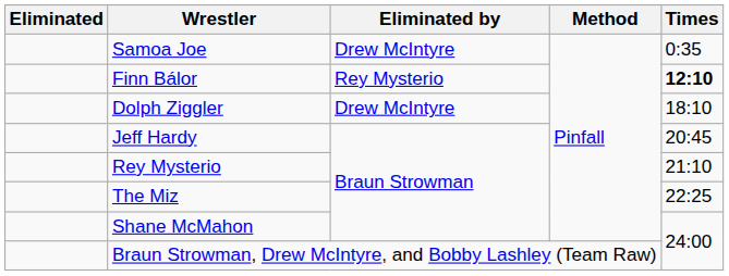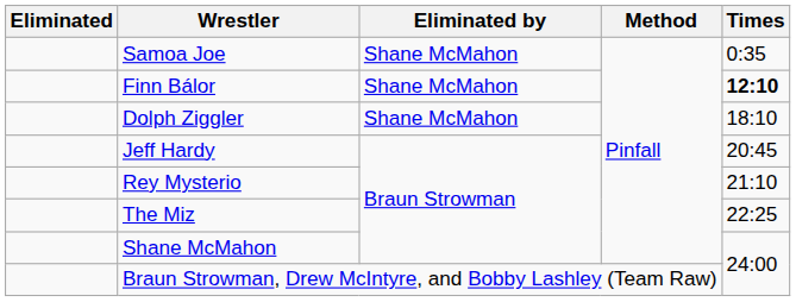 <table class="wikitable sortable">
 <tr>
 <th>Eliminated</th>
 <th>Wrestler</th>
 <th>Eliminated by</th>
 <th>Method</th>
 <th>Times</th>
 </tr>
 <tr>
 <td></td>
 <td><a href='#'>Samoa Joe</a></td>
-<td><a href='#'>Drew McIntyre</a></td>
+<td><a href='#'>Shane McMahon</a></td>
 <td rowspan=7><a href='#'>Pinfall</a></td>
 <td>0:35</td>
 </tr>
 <tr>
 <td></td>
 <td><a href='#'>Finn Bálor</a></td>
-<td><a href='#'>Rey Mysterio</a></td>
+<td><a href='#'>Shane McMahon</a></td>
 <td><strong>12:10</strong></td>
 </tr>
 <tr>
 <td></td>
 <td><a href='#'>Dolph Ziggler</a></td>
-<td><a href='#'>Drew McIntyre</a></td>
+<td><a href='#'>Shane McMahon</a></td>
 <td>18:10</td>
 </tr>
 <tr>
 <td></td>
 <td><a href='#'>Jeff Hardy</a></td>
 <td rowspan=4><a href='#'>Braun Strowman</a></td>
 <td>20:45</td>
 </tr>
 <tr>
 <td></td>
 <td><a href='#'>Rey Mysterio</a></td>
 <td>21:10</td>
 </tr>
 <tr>
 <td></td>
 <td><a href='#'>The Miz</a></td>
 <td>22:25</td>
 </tr>
 <tr>
 <td></td>
 <td><a href='#'>Shane McMahon</a></td>
 <td rowspan=2>24:00</td>
 </tr>
 <tr>
 <td></td>
 <td colspan="3"><a href='#'>Braun Strowman</a>, <a href='#'>Drew McIntyre</a>, and <a href='#'>Bobby Lashley</a> (Team Raw)</td>
 </tr>
 </table>
